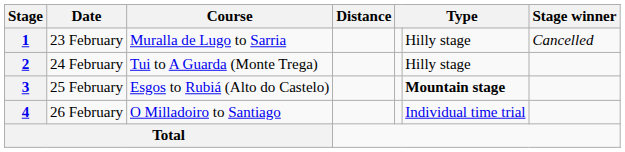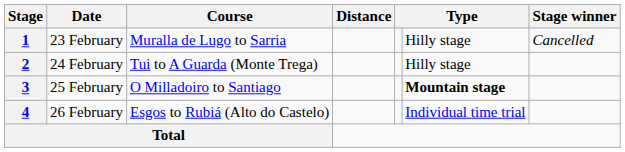 <table class="wikitable">
 <tr>
 <th scope="col">Stage</th>
 <th scope="col">Date</th>
 <th scope="col">Course</th>
 <th scope="col">Distance</th>
 <th scope="col" colspan="2">Type</th>
 <th scope="col">Stage winner</th>
 </tr>
 <tr>
 <th scope="row"><a href='#'>1</a></th>
 <td style="text-align:center;">23 February</td>
 <td><a href='#'>Muralla de Lugo</a> to <a href='#'>Sarria</a></td>
 <td style="text-align:center;"><s></s></td>
 <td></td>
 <td>Hilly stage</td>
 <td><em>Cancelled</em></td>
 </tr>
 <tr>
 <th scope="row"><a href='#'>2</a></th>
 <td style="text-align:center;">24 February</td>
 <td><a href='#'>Tui</a> to <a href='#'>A Guarda</a> (Monte Trega)</td>
 <td style="text-align:center;"></td>
 <td></td>
 <td>Hilly stage</td>
 <td></td>
 </tr>
 <tr>
 <th scope="row"><a href='#'>3</a></th>
 <td style="text-align:center;">25 February</td>
-<td><a href='#'>Esgos</a> to <a href='#'>Rubiá</a> (Alto do Castelo)</td>
+<td><a href='#'>O Milladoiro</a> to <a href='#'>Santiago</a></td>
 <td style="text-align:center;"></td>
 <td></td>
 <td><strong>Mountain stage</strong></td>
 <td></td>
 </tr>
 <tr>
 <th scope="row"><a href='#'>4</a></th>
 <td style="text-align:center;">26 February</td>
-<td><a href='#'>O Milladoiro</a> to <a href='#'>Santiago</a></td>
+<td><a href='#'>Esgos</a> to <a href='#'>Rubiá</a> (Alto do Castelo)</td>
 <td style="text-align:center;"></td>
 <td></td>
 <td><a href='#'>Individual time trial</a></td>
 <td></td>
 </tr>
 <tr>
 <th colspan="3">Total</th>
 <td colspan="4" style="text-align:center;"><s></s> </td>
 </tr>
 </table>
